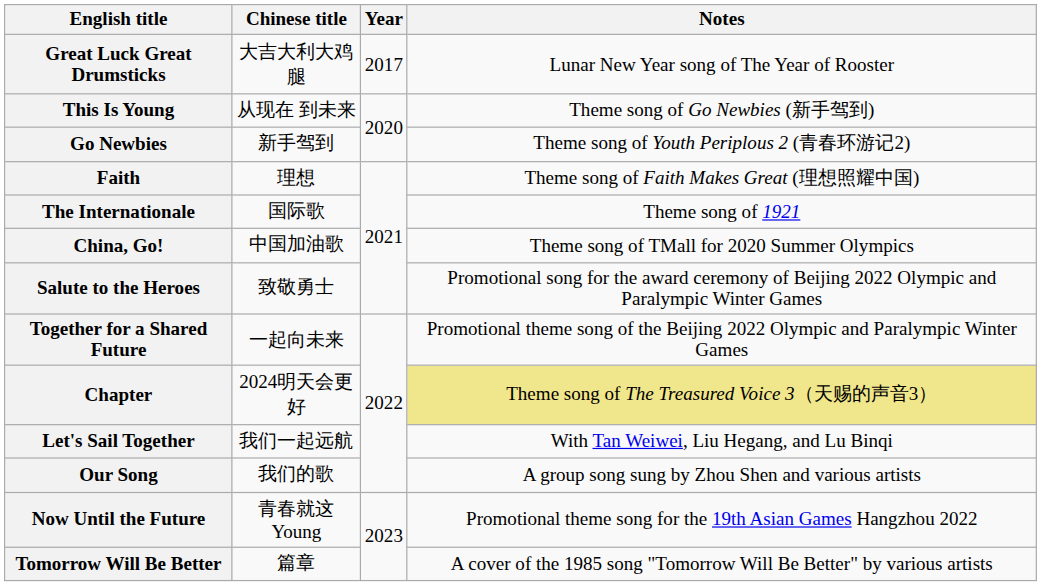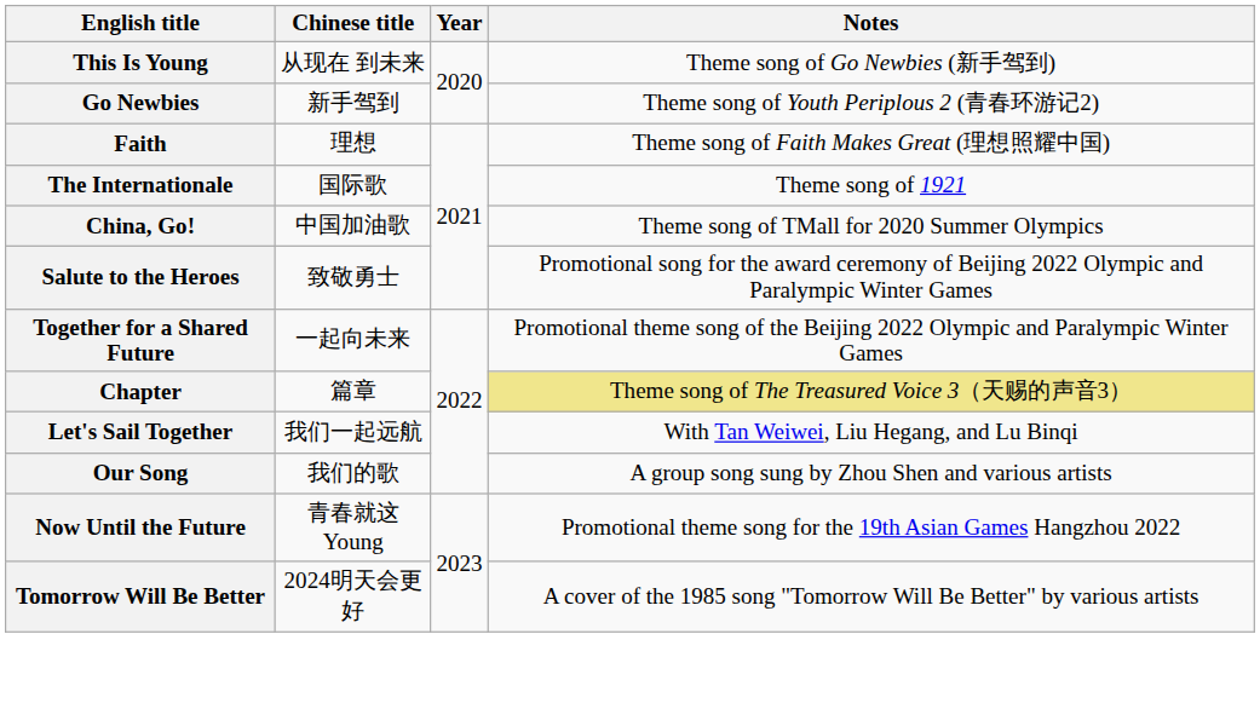 <table class="wikitable plainrowheaders" style="text-align:center;">
 <tr>
 <th>English title</th>
 <th>Chinese title</th>
 <th>Year</th>
 <th>Notes</th>
-</tr>
-<tr>
-<th scope="row">Great Luck Great Drumsticks</th>
-<td rowspan="1">大吉大利大鸡腿</td>
-<td rowspan="1">2017</td>
-<td rowspan="1">Lunar New Year song of The Year of Rooster</td>
 </tr>
 <tr>
 <th scope="row">This Is Young</th>
 <td>从现在 到未来</td>
 <td rowspan="2">2020</td>
 <td rowspan="1">Theme song of <em>Go Newbies</em> (新手驾到)</td>
 </tr>
 <tr>
 <th scope="row">Go Newbies</th>
 <td rowspan="1">新手驾到</td>
 <td>Theme song of <em>Youth Periplous 2</em> (青春环游记2)</td>
 </tr>
 <tr>
 <th scope="row">Faith</th>
 <td rowspan="1">理想</td>
 <td rowspan="4">2021</td>
 <td rowspan="1">Theme song of <em>Faith Makes Great</em> (理想照耀中国)</td>
 </tr>
 <tr>
 <th scope="row">The Internationale</th>
 <td>国际歌</td>
 <td>Theme song of <em><a href='#'>1921</a></em></td>
 </tr>
 <tr>
 <th scope="row">China, Go!</th>
 <td>中国加油歌</td>
 <td>Theme song of TMall for 2020 Summer Olympics</td>
 </tr>
 <tr>
 <th scope="row">Salute to the Heroes</th>
 <td>致敬勇士</td>
 <td>Promotional song for the award ceremony of Beijing 2022 Olympic and Paralympic Winter Games</td>
 </tr>
 <tr>
 <th scope="row">Together for a Shared Future</th>
 <td>一起向未来</td>
 <td rowspan="4">2022</td>
 <td>Promotional theme song of the Beijing 2022 Olympic and Paralympic Winter Games</td>
 </tr>
 <tr>
 <th scope="row">Chapter</th>
-<td>2024明天会更好</td>
+<td>篇章</td>
 <td style="background: khaki;">Theme song of <em>The Treasured Voice 3</em>（天赐的声音3）</td>
 </tr>
 <tr>
 <th scope="row">Let's Sail Together</th>
 <td>我们一起远航</td>
 <td>With <a href='#'>Tan Weiwei</a>, Liu Hegang, and Lu Binqi</td>
 </tr>
 <tr>
 <th scope="row">Our Song</th>
 <td>我们的歌</td>
 <td>A group song sung by Zhou Shen and various artists</td>
 </tr>
 <tr>
 <th scope="row">Now Until the Future</th>
 <td>青春就这Young</td>
 <td rowspan="2">2023</td>
 <td>Promotional theme song for the <a href='#'>19th Asian Games</a> Hangzhou 2022</td>
 </tr>
 <tr>
 <th scope="row">Tomorrow Will Be Better</th>
-<td>篇章</td>
+<td>2024明天会更好</td>
 <td>A cover of the 1985 song  "Tomorrow Will Be Better" by various artists</td>
 </tr>
 </table>
